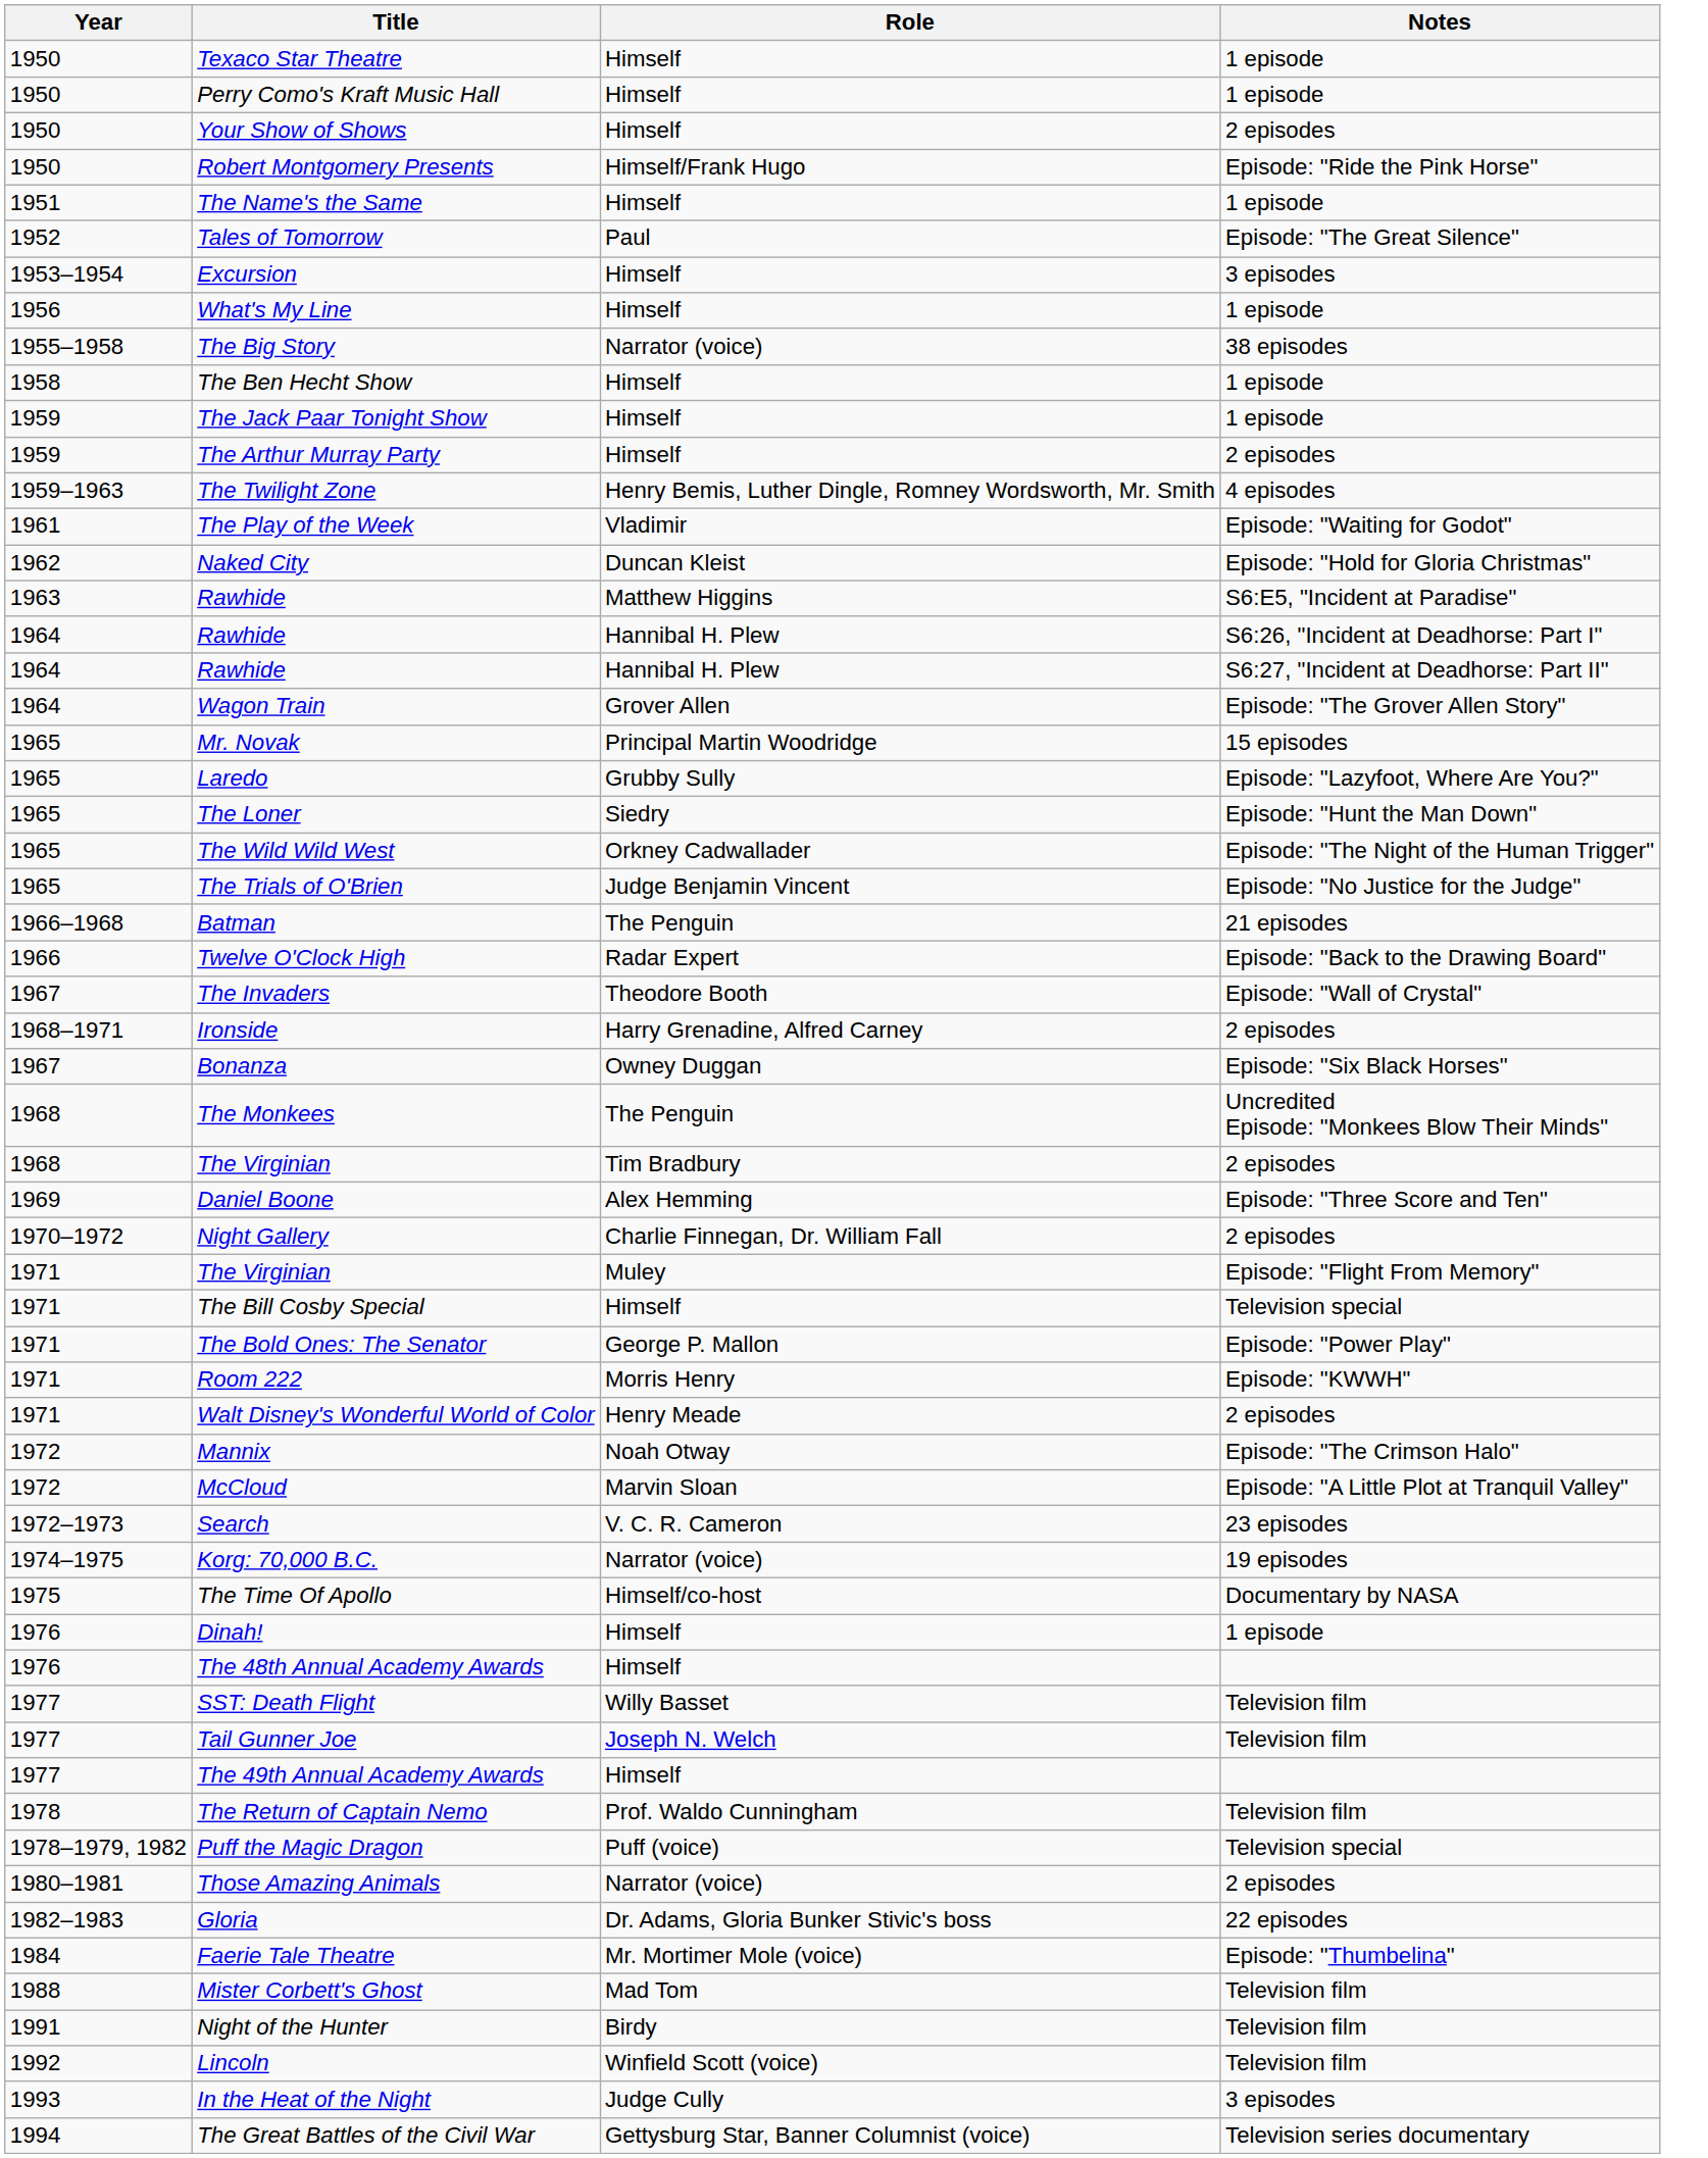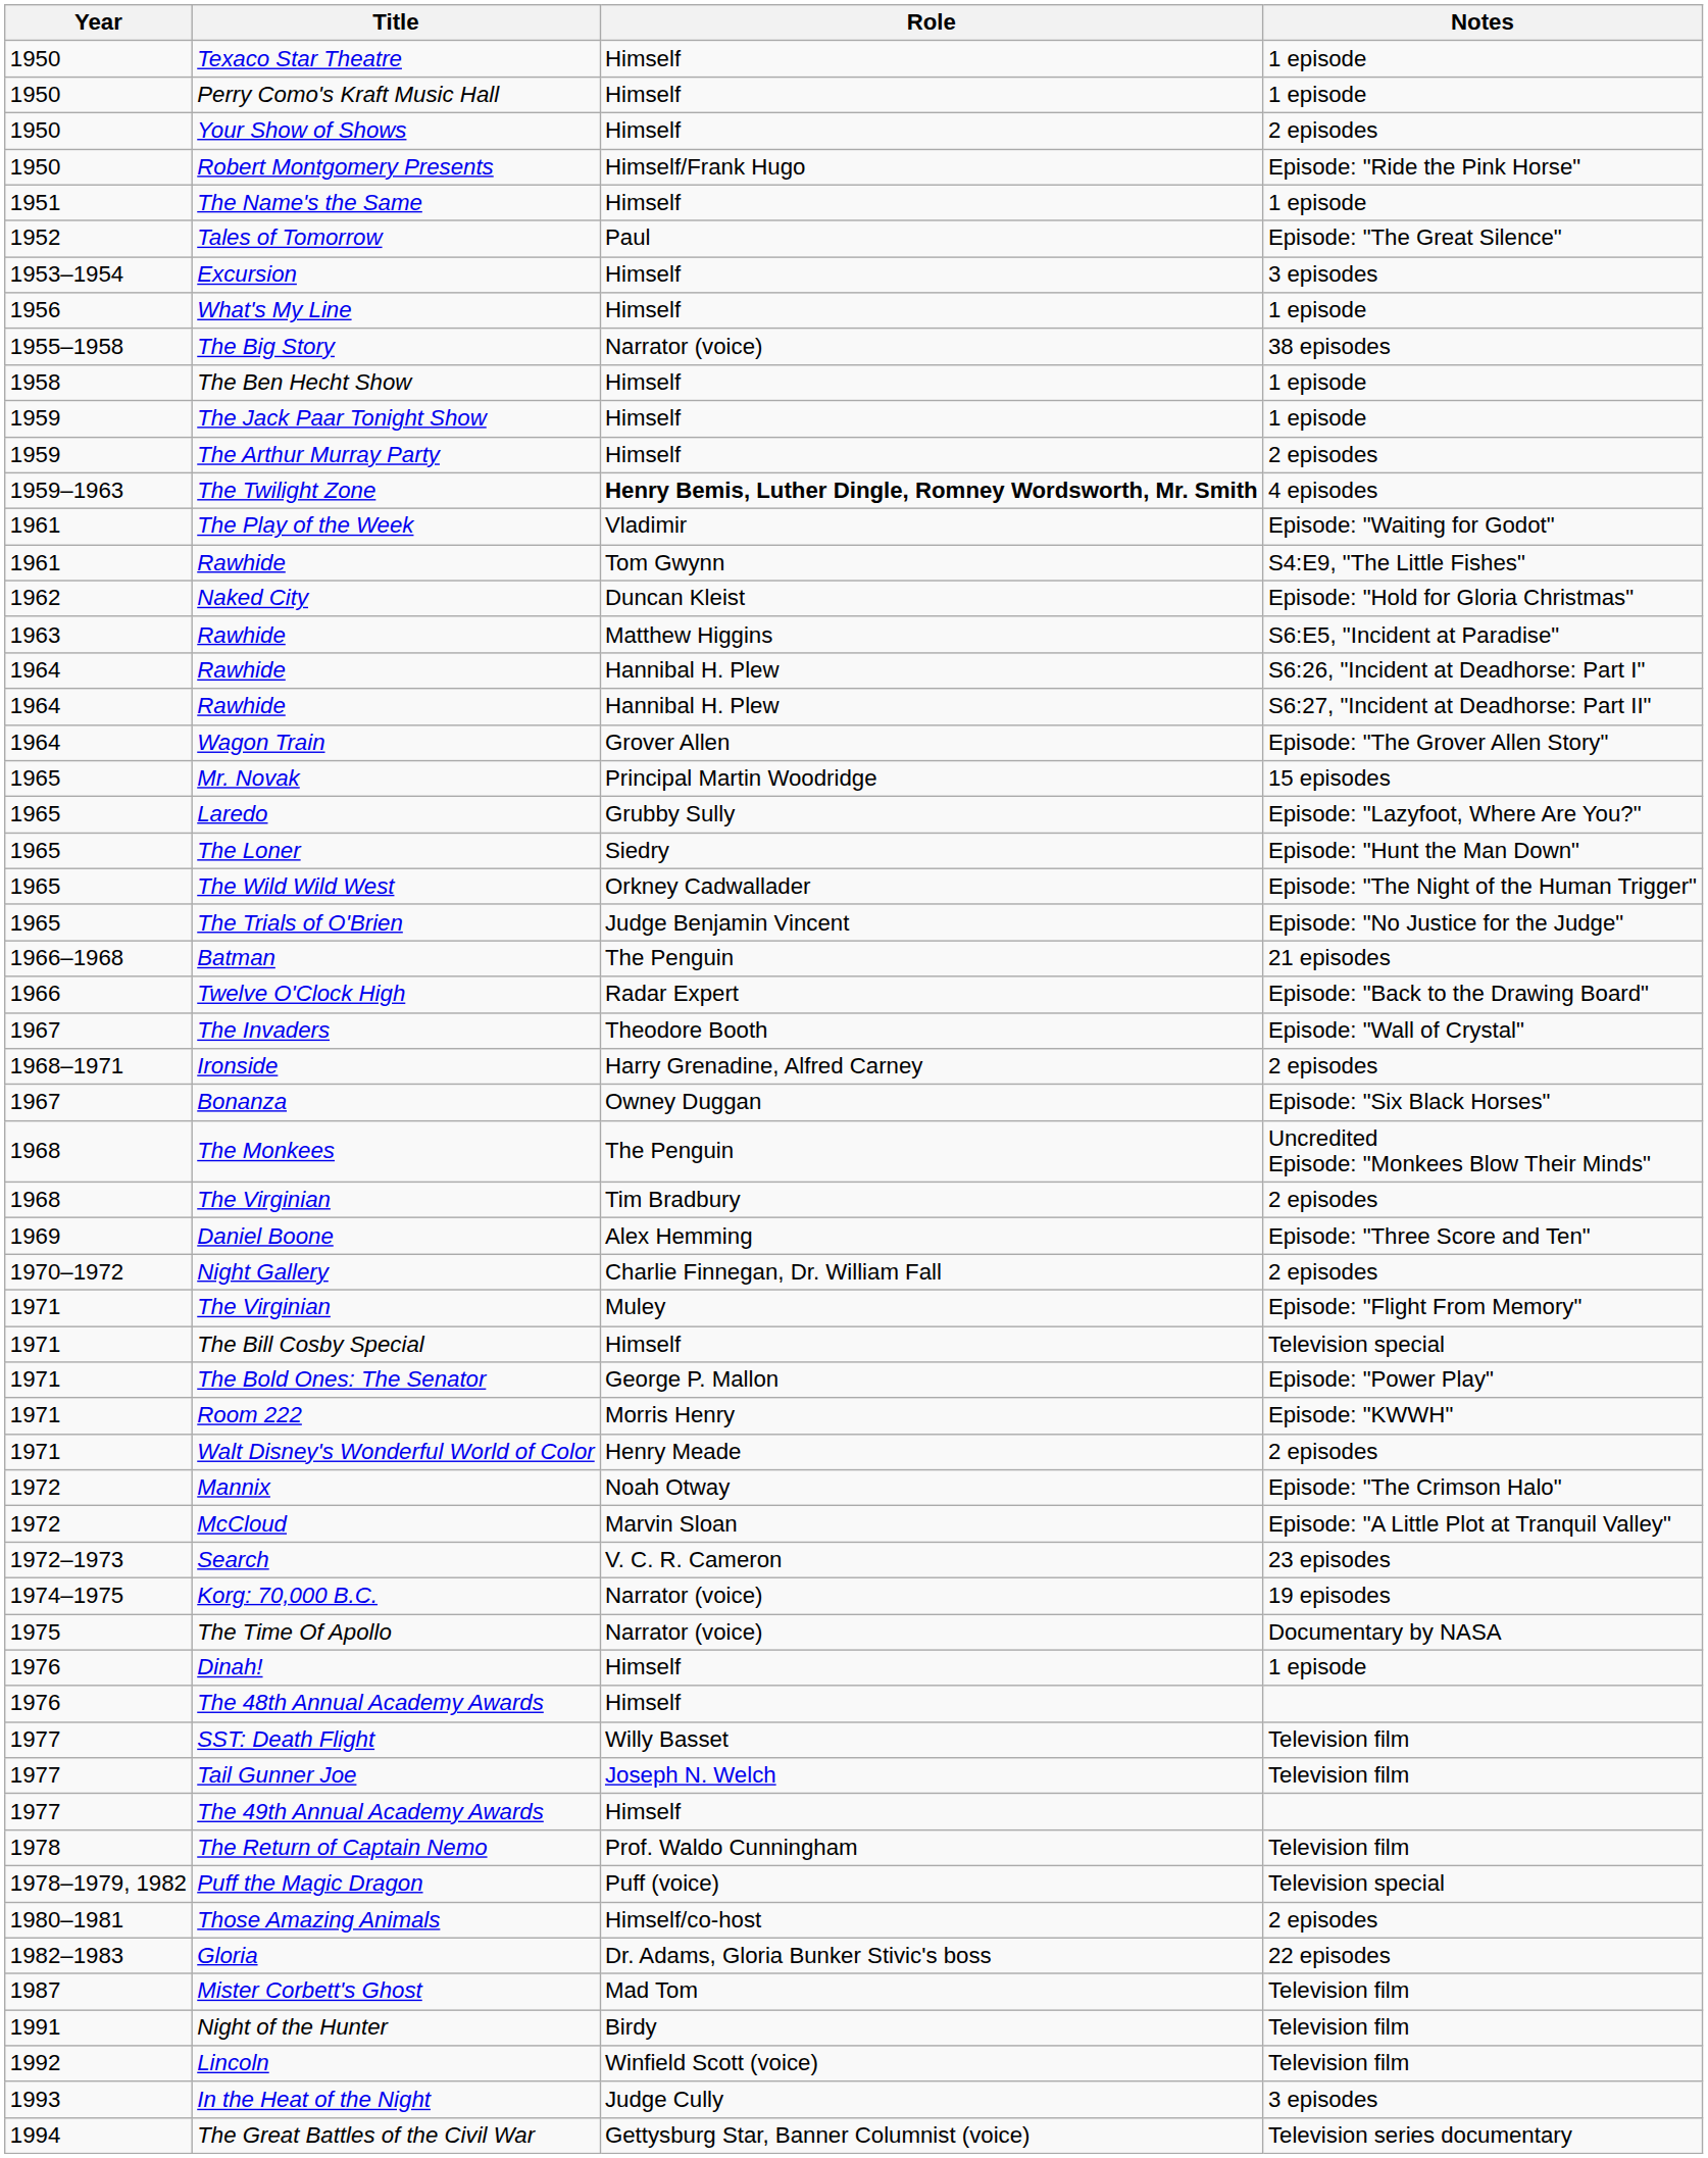 <table class="wikitable sortable">
 <tr>
 <th>Year</th>
 <th>Title</th>
 <th>Role</th>
 <th class="unsortable">Notes</th>
 </tr>
 <tr>
 <td>1950</td>
 <td><em><a href='#'>Texaco Star Theatre</a></em></td>
 <td>Himself</td>
 <td>1 episode</td>
 </tr>
 <tr>
 <td>1950</td>
 <td><em>Perry Como's Kraft Music Hall</em></td>
 <td>Himself</td>
 <td>1 episode</td>
 </tr>
 <tr>
 <td>1950</td>
 <td><em><a href='#'>Your Show of Shows</a></em></td>
 <td>Himself</td>
 <td>2 episodes</td>
 </tr>
 <tr>
 <td>1950</td>
 <td><em><a href='#'>Robert Montgomery Presents</a></em></td>
 <td>Himself/Frank Hugo</td>
 <td>Episode: "Ride the Pink Horse"</td>
 </tr>
 <tr>
 <td>1951</td>
 <td data-sort-value="Name's the Same, The"><em><a href='#'>The Name's the Same</a></em></td>
 <td>Himself</td>
 <td>1 episode</td>
 </tr>
 <tr>
 <td>1952</td>
 <td><em><a href='#'>Tales of Tomorrow</a></em></td>
 <td>Paul</td>
 <td>Episode: "The Great Silence"</td>
 </tr>
 <tr>
 <td>1953–1954</td>
 <td><em><a href='#'>Excursion</a></em></td>
 <td>Himself</td>
 <td>3 episodes</td>
 </tr>
 <tr>
 <td>1956</td>
 <td><em><a href='#'>What's My Line</a></em></td>
 <td>Himself</td>
 <td>1 episode</td>
 </tr>
 <tr>
 <td>1955–1958</td>
 <td data-sort-value="Big Story, The"><em><a href='#'>The Big Story</a></em></td>
 <td>Narrator (voice)</td>
 <td>38 episodes</td>
 </tr>
 <tr>
 <td>1958</td>
 <td data-sort-value="Ben Hecht Show, The"><em>The Ben Hecht Show</em></td>
 <td>Himself</td>
 <td>1 episode</td>
 </tr>
 <tr>
 <td>1959</td>
 <td data-sort-value="Jack Paar Tonight Show, The"><em><a href='#'>The Jack Paar Tonight Show</a></em></td>
 <td>Himself</td>
 <td>1 episode</td>
 </tr>
 <tr>
 <td>1959</td>
 <td data-sort-value="Arthur Murray Party, The"><em><a href='#'>The Arthur Murray Party</a></em></td>
 <td>Himself</td>
 <td>2 episodes</td>
 </tr>
 <tr>
 <td>1959–1963</td>
 <td data-sort-value="Twilight Zone, The"><em><a href='#'>The Twilight Zone</a></em></td>
-<td>Henry Bemis, Luther Dingle, Romney Wordsworth, Mr. Smith</td>
+<td><strong>Henry Bemis, Luther Dingle, Romney Wordsworth, Mr. Smith</strong></td>
 <td>4 episodes</td>
 </tr>
 <tr>
 <td>1961</td>
 <td data-sort-value="Play of the Week, The"><em><a href='#'>The Play of the Week</a></em></td>
 <td>Vladimir</td>
 <td>Episode: "Waiting for Godot"</td>
+</tr>
+<tr>
+<td>1961</td>
+<td><em><a href='#'>Rawhide</a></em></td>
+<td>Tom Gwynn</td>
+<td>S4:E9, "The Little Fishes"</td>
 </tr>
 <tr>
 <td>1962</td>
 <td><em><a href='#'>Naked City</a></em></td>
 <td>Duncan Kleist</td>
 <td>Episode: "Hold for Gloria Christmas"</td>
 </tr>
 <tr>
 <td>1963</td>
 <td><em><a href='#'>Rawhide</a></em></td>
 <td>Matthew Higgins</td>
 <td>S6:E5, "Incident at Paradise"</td>
 </tr>
 <tr>
 <td>1964</td>
 <td><em><a href='#'>Rawhide</a></em></td>
 <td>Hannibal H. Plew</td>
 <td>S6:26, "Incident at Deadhorse: Part I"</td>
 </tr>
 <tr>
 <td>1964</td>
 <td><em><a href='#'>Rawhide</a></em></td>
 <td>Hannibal H. Plew</td>
 <td>S6:27, "Incident at Deadhorse: Part II"</td>
 </tr>
 <tr>
 <td>1964</td>
 <td><em><a href='#'>Wagon Train</a></em></td>
 <td>Grover Allen</td>
 <td>Episode: "The Grover Allen Story"</td>
 </tr>
 <tr>
 <td>1965</td>
 <td><em><a href='#'>Mr. Novak</a></em></td>
 <td>Principal Martin Woodridge</td>
 <td>15 episodes</td>
 </tr>
 <tr>
 <td>1965</td>
 <td><em><a href='#'>Laredo</a></em></td>
 <td>Grubby Sully</td>
 <td>Episode: "Lazyfoot, Where Are You?"</td>
 </tr>
 <tr>
 <td>1965</td>
 <td data-sort-value="Loner, The"><em><a href='#'>The Loner</a></em></td>
 <td>Siedry</td>
 <td>Episode: "Hunt the Man Down"</td>
 </tr>
 <tr>
 <td>1965</td>
 <td data-sort-value="Wild Wild West, The"><em><a href='#'>The Wild Wild West</a></em></td>
 <td>Orkney Cadwallader</td>
 <td>Episode: "The Night of the Human Trigger"</td>
 </tr>
 <tr>
 <td>1965</td>
 <td data-sort-value="Trials of O'Brien, The"><em><a href='#'>The Trials of O'Brien</a></em></td>
 <td>Judge Benjamin Vincent</td>
 <td>Episode: "No Justice for the Judge"</td>
 </tr>
 <tr>
 <td>1966–1968</td>
 <td><em><a href='#'>Batman</a></em></td>
 <td>The Penguin</td>
 <td>21 episodes</td>
 </tr>
 <tr>
 <td>1966</td>
 <td><em><a href='#'>Twelve O'Clock High</a></em></td>
 <td>Radar Expert</td>
 <td>Episode: "Back to the Drawing Board"</td>
 </tr>
 <tr>
 <td>1967</td>
 <td data-sort-value="Invaders, The"><em><a href='#'>The Invaders</a></em></td>
 <td>Theodore Booth</td>
 <td>Episode: "Wall of Crystal"</td>
 </tr>
 <tr>
 <td>1968–1971</td>
 <td><em><a href='#'>Ironside</a></em></td>
 <td>Harry Grenadine, Alfred Carney</td>
 <td>2 episodes</td>
 </tr>
 <tr>
 <td>1967</td>
 <td><em><a href='#'>Bonanza</a></em></td>
 <td>Owney Duggan</td>
 <td>Episode: "Six Black Horses"</td>
 </tr>
 <tr>
 <td>1968</td>
 <td data-sort-value="Monkees, The"><em><a href='#'>The Monkees</a></em></td>
 <td>The Penguin</td>
 <td>Uncredited<br>Episode: "Monkees Blow Their Minds"</td>
 </tr>
 <tr>
 <td>1968</td>
 <td data-sort-value="Virginian, The"><em><a href='#'>The Virginian</a></em></td>
 <td>Tim Bradbury</td>
 <td>2 episodes</td>
 </tr>
 <tr>
 <td>1969</td>
 <td><em><a href='#'>Daniel Boone</a></em></td>
 <td>Alex Hemming</td>
 <td>Episode: "Three Score and Ten"</td>
 </tr>
 <tr>
 <td>1970–1972</td>
 <td><em><a href='#'>Night Gallery</a></em></td>
 <td>Charlie Finnegan, Dr. William Fall</td>
 <td>2 episodes</td>
 </tr>
 <tr>
 <td>1971</td>
 <td><em><a href='#'>The Virginian</a></em></td>
 <td>Muley</td>
 <td>Episode: "Flight From Memory"</td>
 </tr>
 <tr>
 <td>1971</td>
 <td data-sort-value="Bill Cosby Special, The"><em>The Bill Cosby Special</em></td>
 <td>Himself</td>
 <td>Television special</td>
 </tr>
 <tr>
 <td>1971</td>
 <td data-sort-value="Bold Ones: The Senator, The"><em><a href='#'>The Bold Ones: The Senator</a></em></td>
 <td>George P. Mallon</td>
 <td>Episode: "Power Play"</td>
 </tr>
 <tr>
 <td>1971</td>
 <td><em><a href='#'>Room 222</a></em></td>
 <td>Morris Henry</td>
 <td>Episode: "KWWH"</td>
 </tr>
 <tr>
 <td>1971</td>
 <td><em><a href='#'>Walt Disney's Wonderful World of Color</a></em></td>
 <td>Henry Meade</td>
 <td>2 episodes</td>
 </tr>
 <tr>
 <td>1972</td>
 <td><em><a href='#'>Mannix</a></em></td>
 <td>Noah Otway</td>
 <td>Episode: "The Crimson Halo"</td>
 </tr>
 <tr>
 <td>1972</td>
 <td><em><a href='#'>McCloud</a></em></td>
 <td>Marvin Sloan</td>
 <td>Episode: "A Little Plot at Tranquil Valley"</td>
 </tr>
 <tr>
 <td>1972–1973</td>
 <td><em><a href='#'>Search</a></em></td>
 <td>V. C. R. Cameron</td>
 <td>23 episodes</td>
 </tr>
 <tr>
 <td>1974–1975</td>
 <td><em><a href='#'>Korg: 70,000 B.C.</a></em></td>
 <td>Narrator (voice)</td>
 <td>19 episodes</td>
 </tr>
 <tr>
 <td>1975</td>
 <td data-sort-value="Time Of Apollo, The"><em>The Time Of Apollo</em></td>
-<td>Himself/co-host</td>
+<td>Narrator (voice)</td>
 <td>Documentary by NASA </td>
 </tr>
 <tr>
 <td>1976</td>
 <td><em><a href='#'>Dinah!</a></em></td>
 <td>Himself</td>
 <td>1 episode</td>
 </tr>
 <tr>
 <td>1976</td>
 <td data-sort-value="48th Annual Academy Awards, The"><em><a href='#'>The 48th Annual Academy Awards</a></em></td>
 <td>Himself</td>
 <td></td>
 </tr>
 <tr>
 <td>1977</td>
 <td><em><a href='#'>SST: Death Flight</a></em></td>
 <td>Willy Basset</td>
 <td>Television film</td>
 </tr>
 <tr>
 <td>1977</td>
 <td><em><a href='#'>Tail Gunner Joe</a></em></td>
 <td><a href='#'>Joseph N. Welch</a></td>
 <td>Television film</td>
 </tr>
 <tr>
 <td>1977</td>
 <td data-sort-value="49th Annual Academy Awards, The"><em><a href='#'>The 49th Annual Academy Awards</a></em></td>
 <td>Himself</td>
 <td></td>
 </tr>
 <tr>
 <td>1978</td>
 <td data-sort-value="Return of Captain Nemo, The"><em><a href='#'>The Return of Captain Nemo</a></em></td>
 <td>Prof. Waldo Cunningham</td>
 <td>Television film</td>
 </tr>
 <tr>
 <td>1978–1979, 1982</td>
 <td><em><a href='#'>Puff the Magic Dragon</a></em></td>
 <td>Puff (voice)</td>
 <td>Television special</td>
 </tr>
 <tr>
 <td>1980–1981</td>
 <td><em><a href='#'>Those Amazing Animals</a></em></td>
-<td>Narrator (voice)</td>
+<td>Himself/co-host</td>
 <td>2 episodes</td>
 </tr>
 <tr>
 <td>1982–1983</td>
 <td><em><a href='#'>Gloria</a></em></td>
 <td>Dr. Adams, Gloria Bunker Stivic's boss</td>
 <td>22 episodes</td>
 </tr>
 <tr>
-<td>1984</td>
-<td><em><a href='#'>Faerie Tale Theatre</a></em></td>
-<td>Mr. Mortimer Mole (voice)</td>
-<td>Episode: "<a href='#'>Thumbelina</a>"</td>
-</tr>
-<tr>
-<td>1988</td>
+<td>1987</td>
 <td><em><a href='#'>Mister Corbett's Ghost</a></em></td>
 <td>Mad Tom</td>
 <td>Television film</td>
 </tr>
 <tr>
 <td>1991</td>
 <td><em>Night of the Hunter</em></td>
 <td>Birdy</td>
 <td>Television film</td>
 </tr>
 <tr>
 <td>1992</td>
 <td><em><a href='#'>Lincoln</a></em></td>
 <td>Winfield Scott (voice)</td>
 <td>Television film</td>
 </tr>
 <tr>
 <td>1993</td>
 <td><em><a href='#'>In the Heat of the Night</a></em></td>
 <td>Judge Cully</td>
 <td>3 episodes</td>
 </tr>
 <tr>
 <td>1994</td>
 <td data-sort-value="Great Battles of the Civil War, The"><em>The Great Battles of the Civil War</em></td>
 <td>Gettysburg Star, Banner Columnist (voice)</td>
 <td>Television series documentary</td>
 </tr>
 </table>
